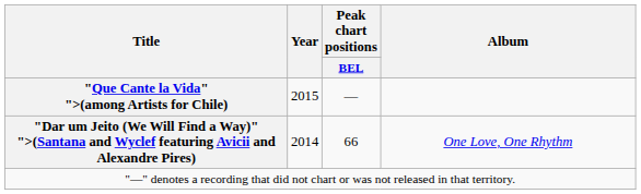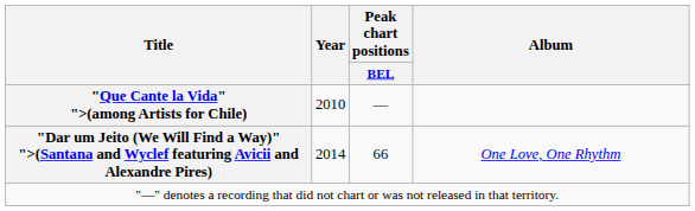 <table class="wikitable plainrowheaders" style="text-align:center;" border="1">
 <tr>
 <th scope="col" rowspan="2" style="width:20em;">Title</th>
 <th scope="col" rowspan="2">Year</th>
 <th scope="col" colspan="1">Peak chart positions</th>
 <th scope="col" rowspan="2" style="width:18em;">Album</th>
 </tr>
 <tr>
 <th scope="col" style="width:2.5em;font-size:90%;"><a href='#'>BEL</a><br></th>
 </tr>
 <tr>
 <th scope="row">"<a href='#'>Que Cante la Vida</a>"<br><span>">(among Artists for Chile)</span></th>
-<td>2015</td>
+<td>2010</td>
 <td>—</td>
 <td></td>
 </tr>
 <tr>
 <th scope="row">"Dar um Jeito (We Will Find a Way)"<br><span>">(<a href='#'>Santana</a> and <a href='#'>Wyclef</a> featuring <a href='#'>Avicii</a> and Alexandre Pires)</span></th>
 <td>2014</td>
 <td>66</td>
 <td><em><a href='#'>One Love, One Rhythm</a></em></td>
 </tr>
 <tr>
 <td colspan="4" style="font-size:90%">"—" denotes a recording that did not chart or was not released in that territory.</td>
 </tr>
 </table>
